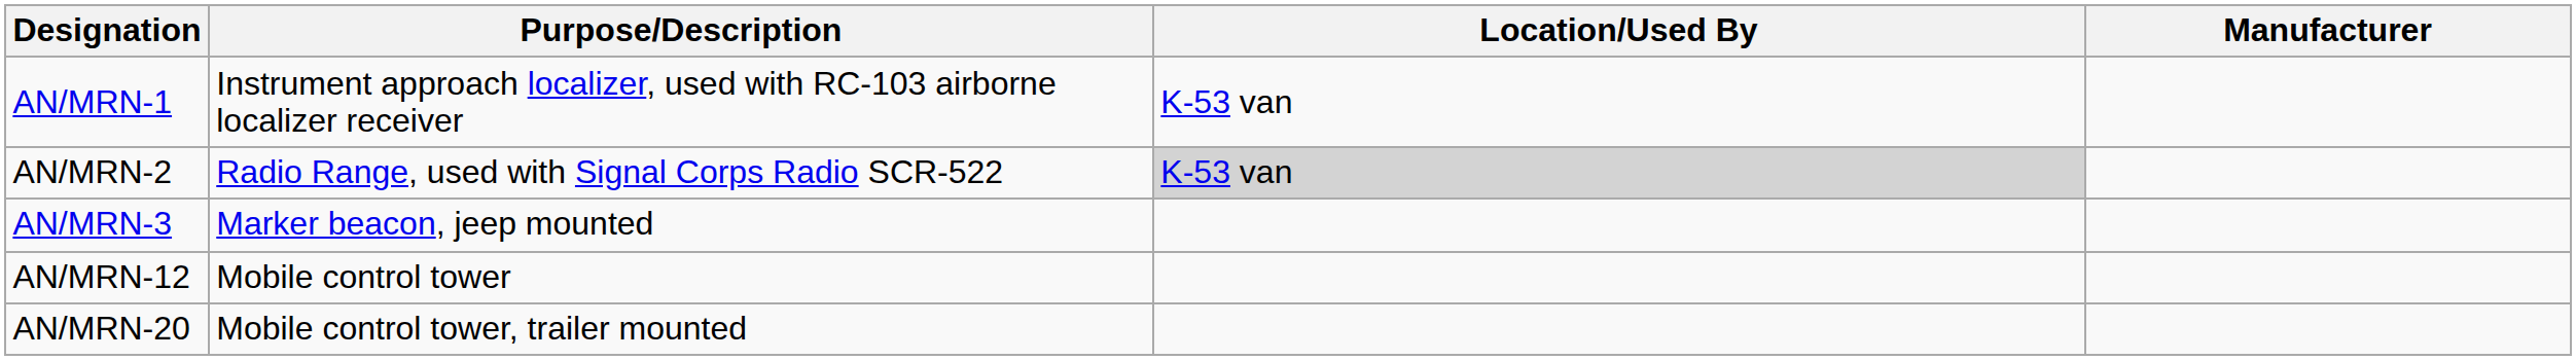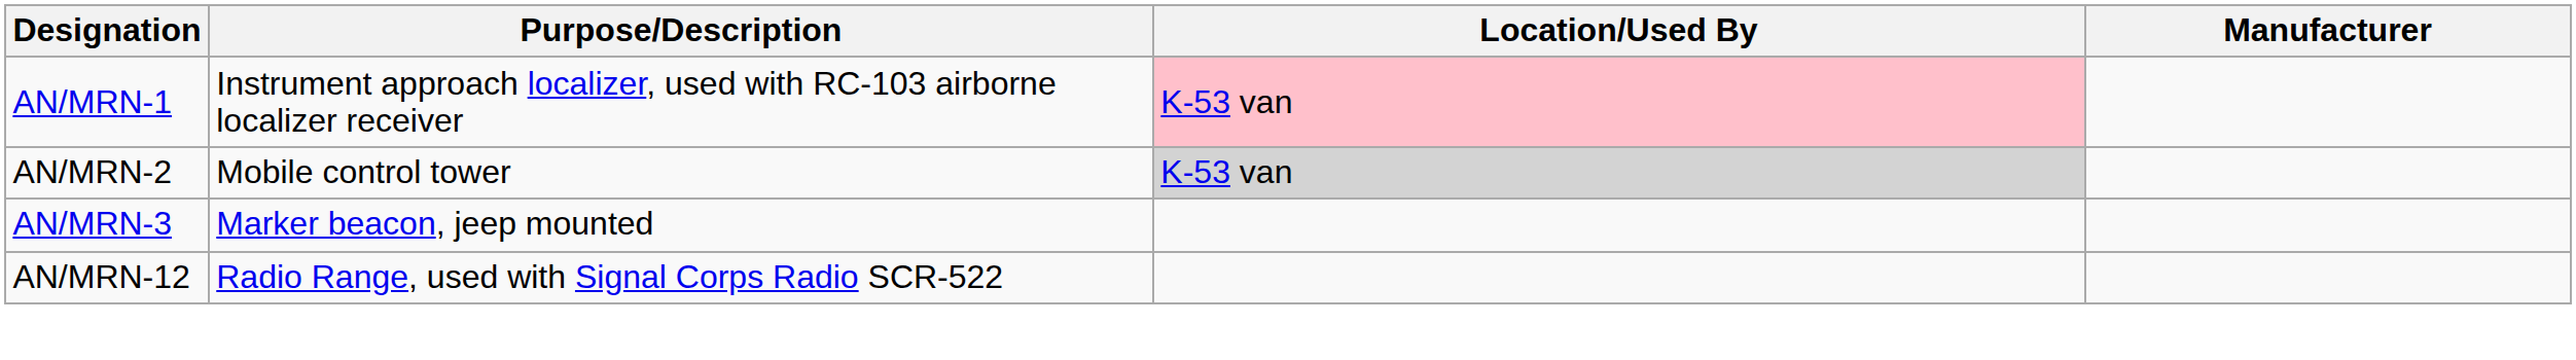 <table class="wikitable sortable">
 <tr>
 <th scope="col">Designation</th>
 <th scope="col" style="width: 500px;">Purpose/Description</th>
 <th scope="col" style="width: 500px;">Location/Used By</th>
 <th scope="col" style="width: 250px;">Manufacturer</th>
 </tr>
 <tr>
 <td><a href='#'>AN/MRN-1</a></td>
 <td>Instrument approach <a href='#'>localizer</a>, used with RC-103 airborne localizer receiver</td>
-<td><a href='#'>K-53</a> van</td>
+<td style="background: pink;"><a href='#'>K-53</a> van</td>
 <td></td>
 </tr>
 <tr>
 <td>AN/MRN-2</td>
-<td><a href='#'>Radio Range</a>, used with <a href='#'>Signal Corps Radio</a> SCR-522</td>
+<td>Mobile control tower</td>
 <td style="background: lightgrey;"><a href='#'>K-53</a> van</td>
 <td></td>
 </tr>
 <tr>
 <td><a href='#'>AN/MRN-3</a></td>
 <td><a href='#'>Marker beacon</a>, jeep mounted</td>
 <td></td>
 <td></td>
 </tr>
 <tr>
 <td>AN/MRN-12</td>
-<td>Mobile control tower</td>
-<td></td>
-<td></td>
-</tr>
-<tr>
-<td>AN/MRN-20</td>
-<td>Mobile control tower, trailer mounted</td>
+<td><a href='#'>Radio Range</a>, used with <a href='#'>Signal Corps Radio</a> SCR-522</td>
 <td></td>
 <td></td>
 </tr>
 </table>
